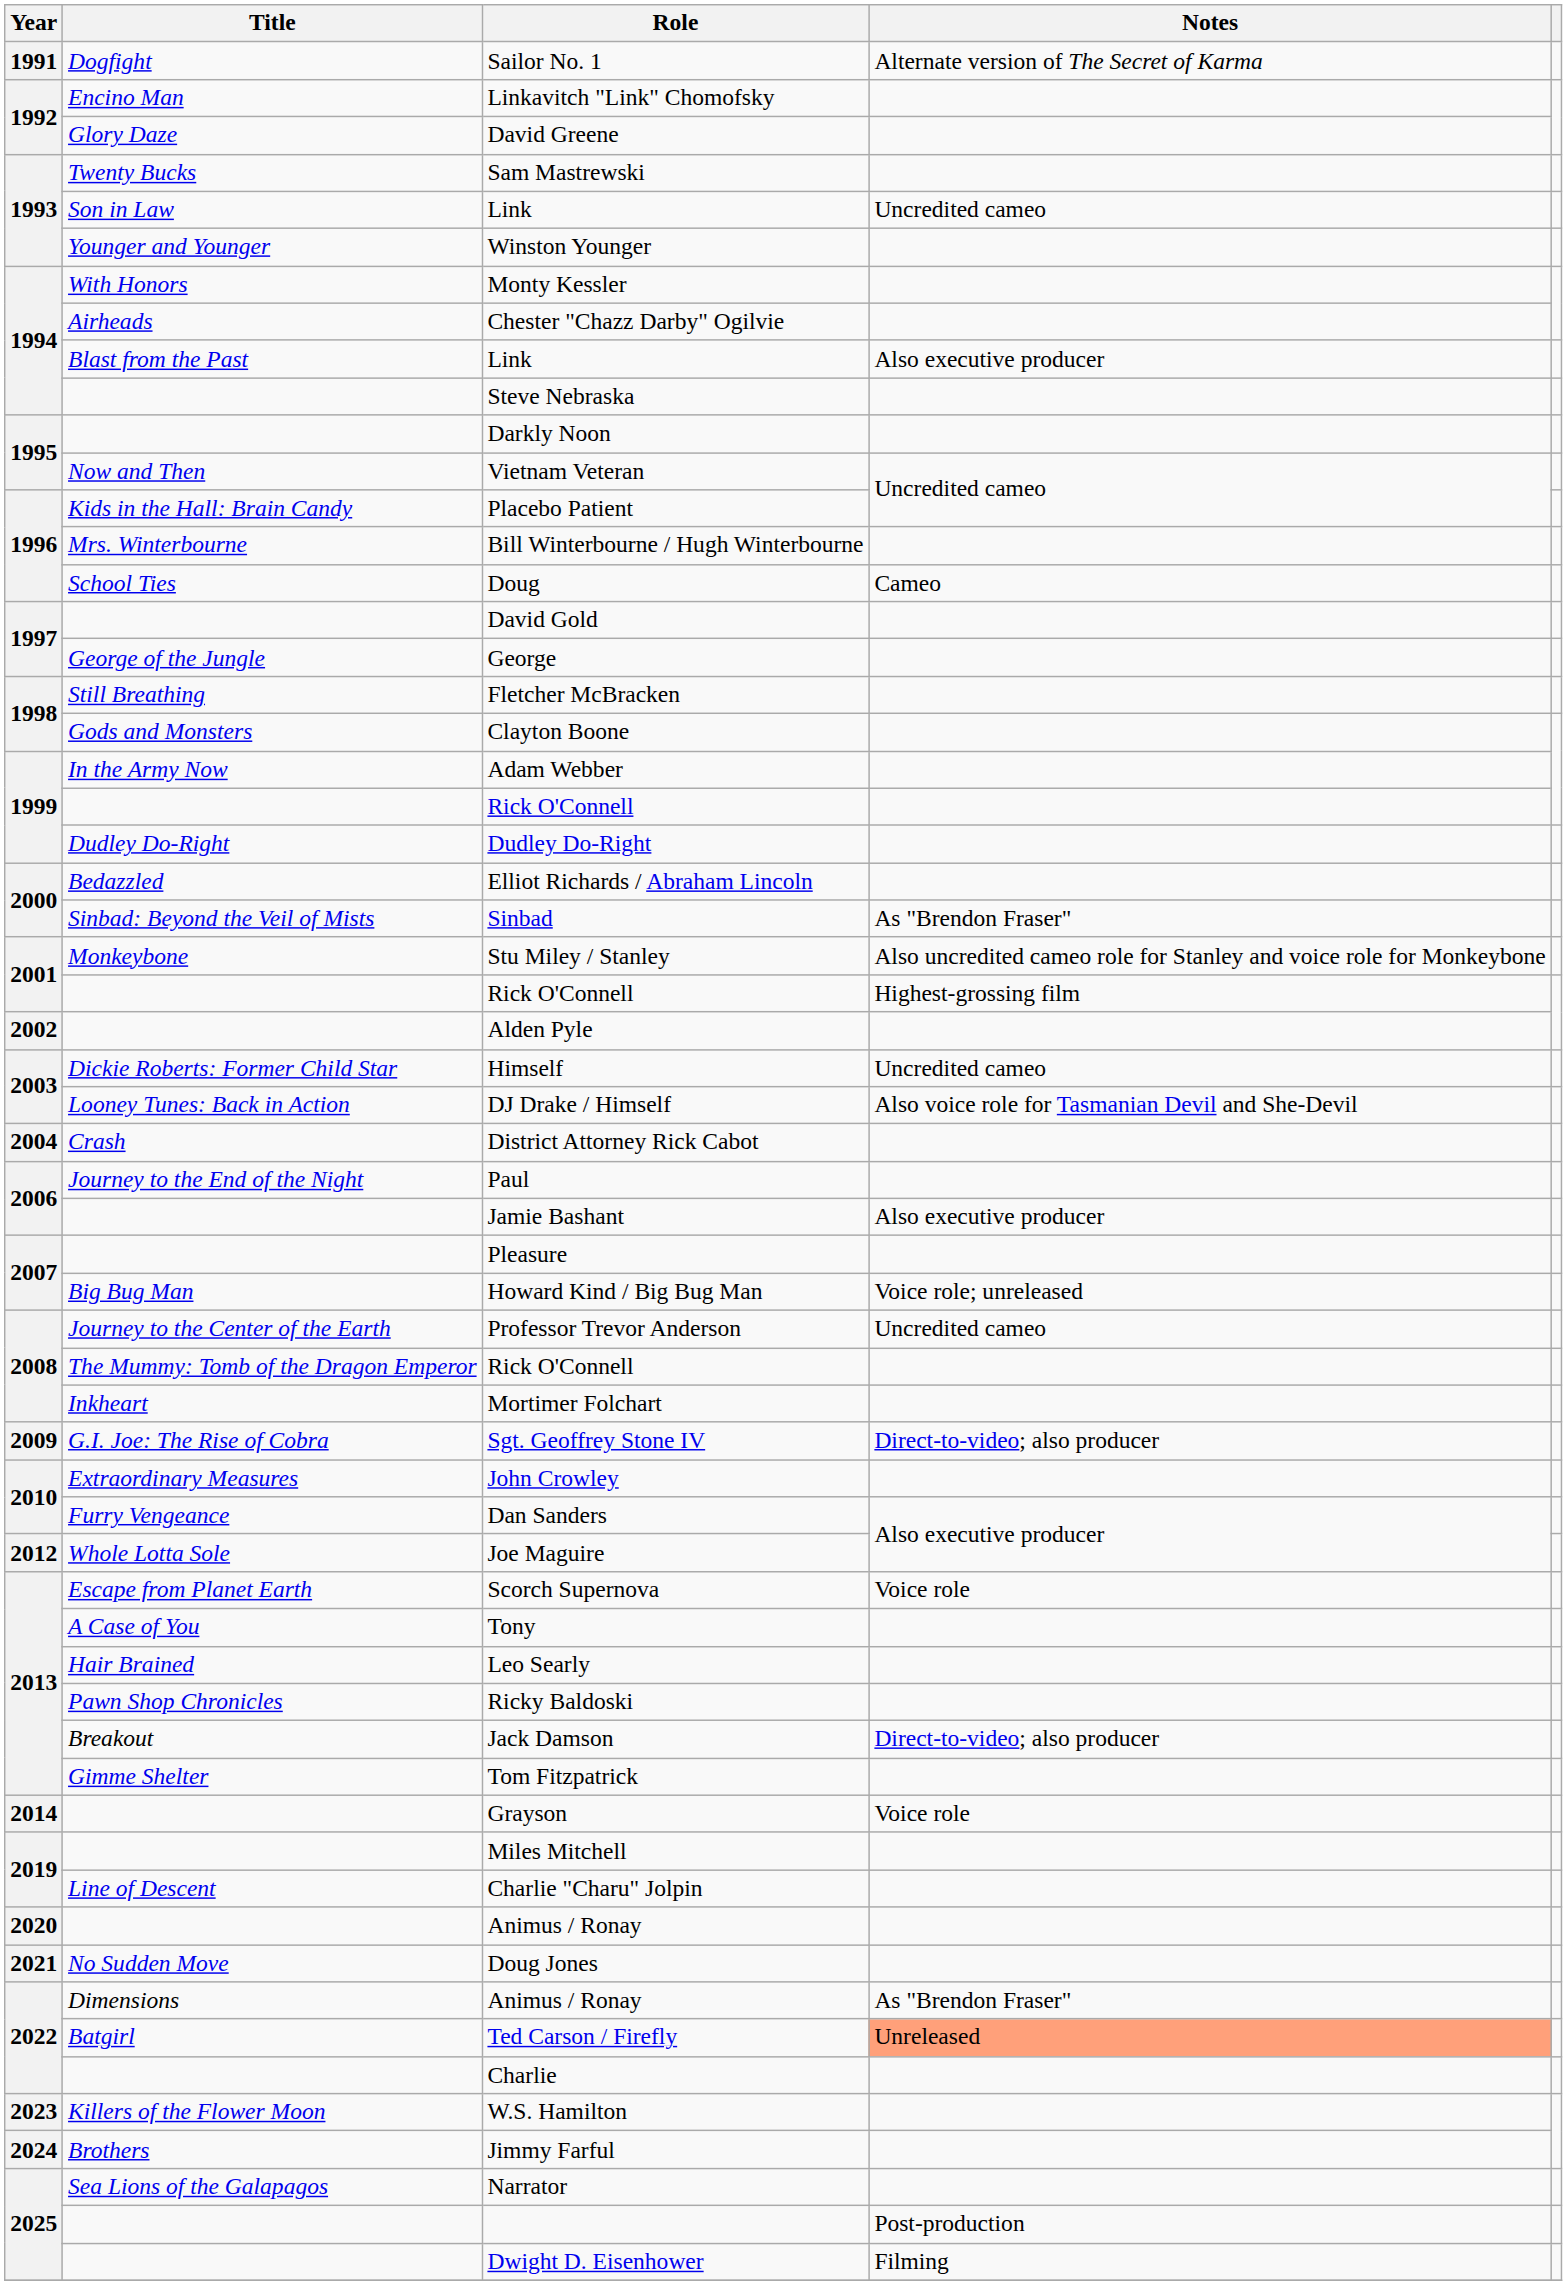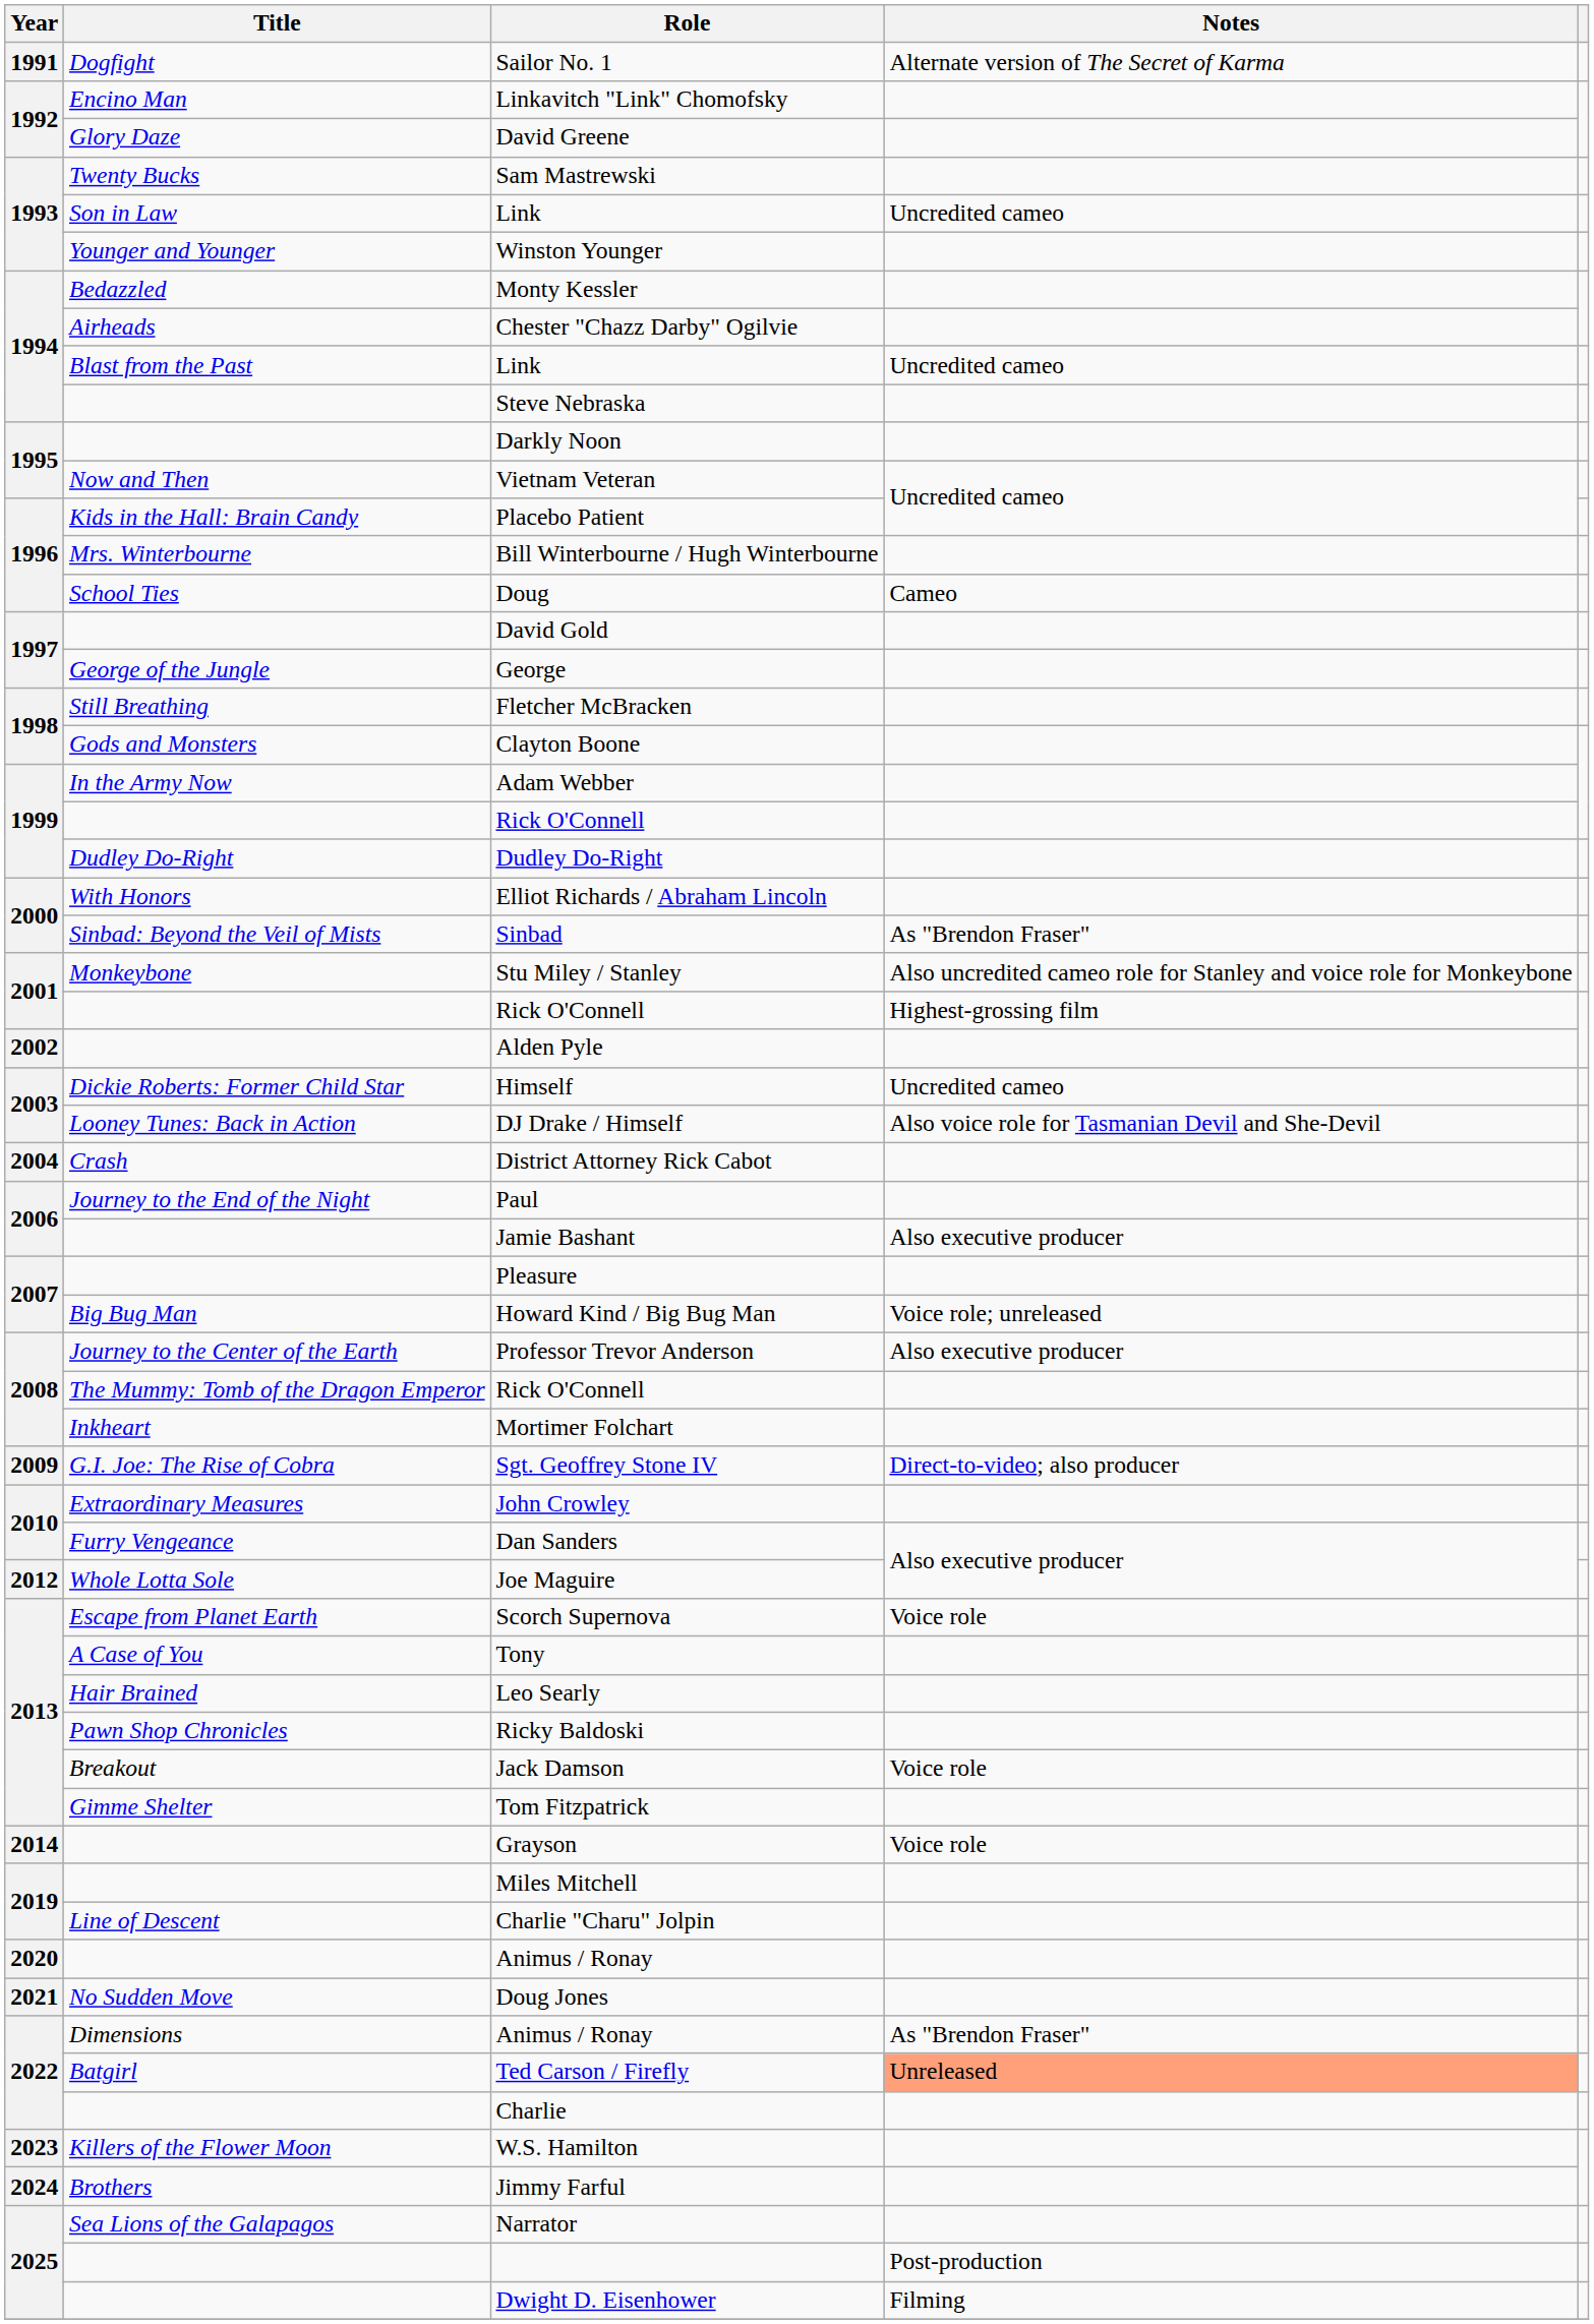 <table class="wikitable plainrowheaders sortable sticky-header" style="margin-right: 0;">
 <tr>
 <th scope="col">Year</th>
 <th scope="col">Title</th>
 <th scope="col">Role</th>
 <th scope="col" class="unsortable">Notes</th>
 <th scope="col" class="unsortable"></th>
 </tr>
 <tr>
 <th scope="row">1991</th>
 <td><em><a href='#'>Dogfight</a></em></td>
 <td>Sailor No. 1</td>
 <td>Alternate version of <em>The Secret of Karma</em></td>
 <td style="text-align: center;"></td>
 </tr>
 <tr>
 <th rowspan="2" scope="row">1992</th>
 <td><em><a href='#'>Encino Man</a></em></td>
 <td>Linkavitch "Link" Chomofsky</td>
 <td></td>
 <td rowspan="2" style="text-align: center;"></td>
 </tr>
 <tr>
 <td><em><a href='#'>Glory Daze</a></em></td>
 <td>David Greene</td>
 <td></td>
 </tr>
 <tr>
 <th rowspan="3" scope="row">1993</th>
 <td><em><a href='#'>Twenty Bucks</a></em></td>
 <td>Sam Mastrewski</td>
 <td></td>
 <td style="text-align: center;"></td>
 </tr>
 <tr>
 <td><em><a href='#'>Son in Law</a></em></td>
 <td>Link</td>
 <td>Uncredited cameo</td>
 <td style="text-align: center;"></td>
 </tr>
 <tr>
 <td><em><a href='#'>Younger and Younger</a></em></td>
 <td>Winston Younger</td>
 <td></td>
 <td style="text-align: center;"></td>
 </tr>
 <tr>
 <th rowspan="4" scope="row">1994</th>
-<td><em><a href='#'>With Honors</a></em></td>
+<td><em><a href='#'>Bedazzled</a></em></td>
 <td>Monty Kessler</td>
 <td></td>
 <td rowspan="2" style="text-align: center;"></td>
 </tr>
 <tr>
 <td><em><a href='#'>Airheads</a></em></td>
 <td>Chester "Chazz Darby" Ogilvie</td>
 <td></td>
 </tr>
 <tr>
 <td><em><a href='#'>Blast from the Past</a></em></td>
 <td>Link</td>
-<td>Also executive producer</td>
+<td>Uncredited cameo</td>
 <td style="text-align: center;"></td>
 </tr>
 <tr>
 <td><em></em></td>
 <td>Steve Nebraska</td>
 <td></td>
 <td style="text-align: center;"></td>
 </tr>
 <tr>
 <th rowspan="2" scope="row">1995</th>
 <td><em></em></td>
 <td>Darkly Noon</td>
 <td></td>
 <td style="text-align: center;"></td>
 </tr>
 <tr>
 <td><em><a href='#'>Now and Then</a></em></td>
 <td>Vietnam Veteran</td>
 <td rowspan="2">Uncredited cameo</td>
 <td style="text-align: center;"></td>
 </tr>
 <tr>
 <th rowspan="3" scope="row">1996</th>
 <td><em><a href='#'>Kids in the Hall: Brain Candy</a></em></td>
 <td>Placebo Patient</td>
 <td style="text-align: center;"></td>
 </tr>
 <tr>
 <td><em><a href='#'>Mrs. Winterbourne</a></em></td>
 <td>Bill Winterbourne / Hugh Winterbourne</td>
 <td></td>
 <td style="text-align: center;"></td>
 </tr>
 <tr>
 <td><em><a href='#'>School Ties</a></em></td>
 <td>Doug</td>
 <td>Cameo</td>
 <td style="text-align: center;"></td>
 </tr>
 <tr>
 <th rowspan="2" scope="row">1997</th>
 <td><em></em></td>
 <td>David Gold</td>
 <td></td>
 <td style="text-align: center;"></td>
 </tr>
 <tr>
 <td><em><a href='#'>George of the Jungle</a></em></td>
 <td>George</td>
 <td></td>
 <td style="text-align: center;"></td>
 </tr>
 <tr>
 <th rowspan="2" scope="row">1998</th>
 <td><em><a href='#'>Still Breathing</a></em></td>
 <td>Fletcher McBracken</td>
 <td></td>
 <td style="text-align: center;"></td>
 </tr>
 <tr>
 <td><em><a href='#'>Gods and Monsters</a></em></td>
 <td>Clayton Boone</td>
 <td></td>
 <td rowspan="3" style="text-align: center;"></td>
 </tr>
 <tr>
 <th rowspan="3" scope="row">1999</th>
 <td><em><a href='#'>In the Army Now</a></em></td>
 <td>Adam Webber</td>
 <td></td>
 </tr>
 <tr>
 <td data-sort-value="Mummy, The"><em></em></td>
 <td><a href='#'>Rick O'Connell</a></td>
 <td></td>
 </tr>
 <tr>
 <td><em><a href='#'>Dudley Do-Right</a></em></td>
 <td><a href='#'>Dudley Do-Right</a></td>
 <td></td>
 <td style="text-align: center;"></td>
 </tr>
 <tr>
 <th rowspan="2" scope="row">2000</th>
-<td><em><a href='#'>Bedazzled</a></em></td>
+<td><em><a href='#'>With Honors</a></em></td>
 <td>Elliot Richards / <a href='#'>Abraham Lincoln</a></td>
 <td></td>
 <td style="text-align: center;"></td>
 </tr>
 <tr>
 <td><em><a href='#'>Sinbad: Beyond the Veil of Mists</a></em></td>
 <td><a href='#'>Sinbad</a></td>
 <td>As "Brendon Fraser"</td>
 <td style="text-align: center;"></td>
 </tr>
 <tr>
 <th rowspan="2" scope="row">2001</th>
 <td><em><a href='#'>Monkeybone</a></em></td>
 <td>Stu Miley / Stanley</td>
 <td>Also uncredited cameo role for Stanley and voice role for Monkeybone</td>
 <td style="text-align: center;"></td>
 </tr>
 <tr>
 <td><em></em></td>
 <td>Rick O'Connell</td>
 <td>Highest-grossing film</td>
 <td rowspan="2" style="text-align: center;"></td>
 </tr>
 <tr>
 <th scope="row">2002</th>
 <td><em></em></td>
 <td>Alden Pyle</td>
 <td></td>
 </tr>
 <tr>
 <th rowspan="2" scope="row">2003</th>
 <td><em><a href='#'>Dickie Roberts: Former Child Star</a></em></td>
 <td>Himself</td>
 <td>Uncredited cameo</td>
 <td style="text-align: center;"></td>
 </tr>
 <tr>
 <td><em><a href='#'>Looney Tunes: Back in Action</a></em></td>
 <td>DJ Drake / Himself</td>
 <td>Also voice role for <a href='#'>Tasmanian Devil</a> and She-Devil</td>
 <td style="text-align: center;"></td>
 </tr>
 <tr>
 <th scope="row">2004</th>
 <td><em><a href='#'>Crash</a></em></td>
 <td>District Attorney Rick Cabot</td>
 <td></td>
 <td style="text-align: center;"></td>
 </tr>
 <tr>
 <th rowspan="2" scope="row">2006</th>
 <td><em><a href='#'>Journey to the End of the Night</a></em></td>
 <td>Paul</td>
 <td></td>
 <td style="text-align: center;"></td>
 </tr>
 <tr>
 <td><em></em></td>
 <td>Jamie Bashant</td>
 <td>Also executive producer</td>
 <td style="text-align: center;"></td>
 </tr>
 <tr>
 <th rowspan="2" scope="row">2007</th>
 <td><em></em></td>
 <td>Pleasure</td>
 <td></td>
 <td style="text-align: center;"></td>
 </tr>
 <tr>
 <td><em><a href='#'>Big Bug Man</a></em></td>
 <td>Howard Kind / Big Bug Man</td>
 <td>Voice role; unreleased</td>
 <td></td>
 </tr>
 <tr>
 <th rowspan="3" scope="row">2008</th>
 <td><em><a href='#'>Journey to the Center of the Earth</a></em></td>
 <td>Professor Trevor Anderson</td>
-<td>Uncredited cameo</td>
+<td>Also executive producer</td>
 <td style="text-align: center;"></td>
 </tr>
 <tr>
 <td data-sort-value="Mummy: Tomb of the Dragon Emperor, The"><em><a href='#'>The Mummy: Tomb of the Dragon Emperor</a></em></td>
 <td>Rick O'Connell</td>
 <td></td>
 <td style="text-align: center;"></td>
 </tr>
 <tr>
 <td><em><a href='#'>Inkheart</a></em></td>
 <td>Mortimer Folchart</td>
 <td></td>
 <td style="text-align: center;"></td>
 </tr>
 <tr>
 <th scope="row">2009</th>
 <td><em><a href='#'>G.I. Joe: The Rise of Cobra</a></em></td>
 <td><a href='#'>Sgt. Geoffrey Stone IV</a></td>
 <td><a href='#'>Direct-to-video</a>; also producer</td>
 <td style="text-align: center;"></td>
 </tr>
 <tr>
 <th rowspan="2" scope="row">2010</th>
 <td><em><a href='#'>Extraordinary Measures</a></em></td>
 <td><a href='#'>John Crowley</a></td>
 <td></td>
 <td style="text-align: center;"></td>
 </tr>
 <tr>
 <td><em><a href='#'>Furry Vengeance</a></em></td>
 <td>Dan Sanders</td>
 <td rowspan="2">Also executive producer</td>
 <td style="text-align: center;"></td>
 </tr>
 <tr>
 <th scope="row">2012</th>
 <td><em><a href='#'>Whole Lotta Sole</a></em></td>
 <td>Joe Maguire</td>
 <td style="text-align: center;"></td>
 </tr>
 <tr>
 <th rowspan="6" scope="row">2013</th>
 <td><em><a href='#'>Escape from Planet Earth</a></em></td>
 <td>Scorch Supernova</td>
 <td>Voice role</td>
 <td style="text-align: center;"></td>
 </tr>
 <tr>
 <td data-sort-value="Case of You, A"><em><a href='#'>A Case of You</a></em></td>
 <td>Tony</td>
 <td></td>
 <td style="text-align: center;"></td>
 </tr>
 <tr>
 <td><em><a href='#'>Hair Brained</a></em></td>
 <td>Leo Searly</td>
 <td></td>
 <td style="text-align: center;"></td>
 </tr>
 <tr>
 <td><em><a href='#'>Pawn Shop Chronicles</a></em></td>
 <td>Ricky Baldoski</td>
 <td></td>
 <td style="text-align: center;"></td>
 </tr>
 <tr>
 <td><em>Breakout</em></td>
 <td>Jack Damson</td>
-<td><a href='#'>Direct-to-video</a>; also producer</td>
+<td>Voice role</td>
 <td style="text-align: center;"></td>
 </tr>
 <tr>
 <td><em><a href='#'>Gimme Shelter</a></em></td>
 <td>Tom Fitzpatrick</td>
 <td></td>
 <td style="text-align: center;"></td>
 </tr>
 <tr>
 <th scope="row">2014</th>
 <td><em></em></td>
 <td>Grayson</td>
 <td>Voice role</td>
 <td style="text-align: center;"></td>
 </tr>
 <tr>
 <th rowspan="2" scope="row">2019</th>
 <td><em></em></td>
 <td>Miles Mitchell</td>
 <td></td>
 <td style="text-align: center;"></td>
 </tr>
 <tr>
 <td><em><a href='#'>Line of Descent</a></em></td>
 <td>Charlie "Charu" Jolpin</td>
 <td></td>
 <td style="text-align: center;"></td>
 </tr>
 <tr>
 <th scope="row">2020</th>
 <td><em></em></td>
 <td>Animus / Ronay</td>
 <td></td>
 <td style="text-align: center;"></td>
 </tr>
 <tr>
 <th scope="row">2021</th>
 <td><em><a href='#'>No Sudden Move</a></em></td>
 <td>Doug Jones</td>
 <td></td>
 <td style="text-align: center;"></td>
 </tr>
 <tr>
 <th rowspan="3" scope="row">2022</th>
 <td><em>Dimensions</em></td>
 <td>Animus / Ronay</td>
 <td>As "Brendon Fraser"</td>
 <td style="text-align: center;"></td>
 </tr>
 <tr>
 <td><em><a href='#'>Batgirl</a></em></td>
 <td><a href='#'>Ted Carson / Firefly</a></td>
 <td style="background: lightsalmon;">Unreleased</td>
 <td style="text-align: center;"></td>
 </tr>
 <tr>
 <td><em></em></td>
 <td>Charlie</td>
 <td></td>
 <td style="text-align: center;"></td>
 </tr>
 <tr>
 <th scope="row">2023</th>
 <td><em><a href='#'>Killers of the Flower Moon</a></em></td>
 <td>W.S. Hamilton</td>
 <td></td>
 <td rowspan="2" style="text-align: center;"></td>
 </tr>
 <tr>
 <th scope="row">2024</th>
 <td><em><a href='#'>Brothers</a></em></td>
 <td>Jimmy Farful</td>
 <td></td>
 </tr>
 <tr>
 <th scope="row" rowspan="3">2025</th>
 <td><em><a href='#'>Sea Lions of the Galapagos</a></em></td>
 <td>Narrator</td>
 <td></td>
 <td style="text-align: center;"></td>
 </tr>
 <tr>
 <td></td>
 <td></td>
 <td>Post-production</td>
 <td style="text-align: center;"></td>
 </tr>
 <tr>
 <td></td>
 <td><a href='#'>Dwight D. Eisenhower</a></td>
 <td>Filming</td>
 <td style="text-align: center;"></td>
 </tr>
 <tr>
 </tr>
 </table>
